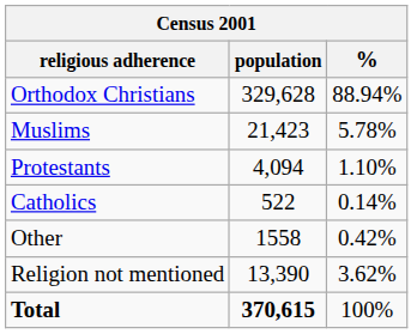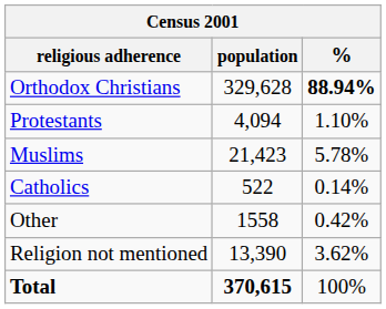 <table class="wikitable">
 <tr>
 <th colspan=3><small>Census 2001</small></th>
 </tr>
 <tr>
 <th><small>religious adherence</small></th>
 <th><small>population</small></th>
 <th>%</th>
 </tr>
 <tr>
 <td><a href='#'>Orthodox Christians</a></td>
 <td align="center">329,628</td>
-<td align="center">88.94%</td>
+<td align="center"><strong>88.94%</strong></td>
+</tr>
+<tr>
+<td><a href='#'>Protestants</a></td>
+<td align="center">4,094</td>
+<td align="center">1.10%</td>
 </tr>
 <tr>
 <td><a href='#'>Muslims</a></td>
 <td align="center">21,423</td>
 <td align="center">5.78%</td>
-</tr>
-<tr>
-<td><a href='#'>Protestants</a></td>
-<td align="center">4,094</td>
-<td align="center">1.10%</td>
 </tr>
 <tr>
 <td><a href='#'>Catholics</a></td>
 <td align="center">522</td>
 <td align="center">0.14%</td>
 </tr>
 <tr>
 <td>Other</td>
 <td align="center">1558</td>
 <td align="center">0.42%</td>
 </tr>
 <tr>
 <td>Religion not mentioned</td>
 <td align="center">13,390</td>
 <td align="center">3.62%</td>
 </tr>
 <tr>
 <td><strong>Total</strong></td>
 <td align="center"><strong>370,615</strong></td>
 <td align="center">100%</td>
 </tr>
 </table>
